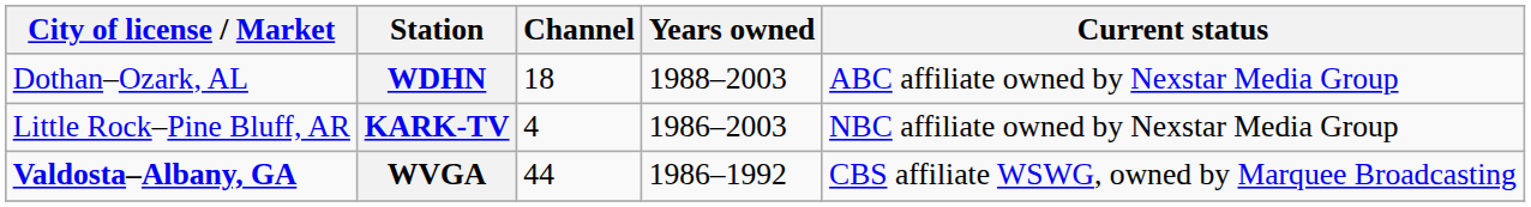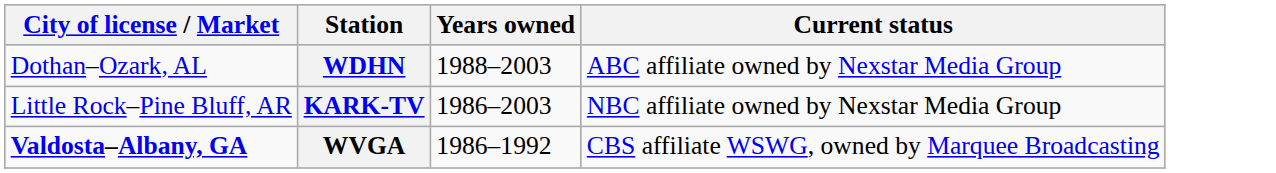 <table class="wikitable">
 <tr>
 <th scope="col"><a href='#'>City of license</a> / <a href='#'>Market</a></th>
 <th scope="col">Station</th>
-<th scope="col">Channel</th>
 <th scope="col">Years owned</th>
 <th scope="col">Current status</th>
 </tr>
 <tr>
 <td><a href='#'>Dothan</a>–<a href='#'>Ozark, AL</a></td>
 <th scope="row"><a href='#'>WDHN</a></th>
-<td>18</td>
 <td>1988–2003</td>
 <td><a href='#'>ABC</a> affiliate owned by <a href='#'>Nexstar Media Group</a></td>
 </tr>
 <tr>
 <td><a href='#'>Little Rock</a>–<a href='#'>Pine Bluff, AR</a></td>
 <th scope="row"><a href='#'>KARK-TV</a></th>
-<td>4</td>
 <td>1986–2003</td>
 <td><a href='#'>NBC</a> affiliate owned by Nexstar Media Group</td>
 </tr>
 <tr>
 <td><strong><a href='#'>Valdosta</a>–<a href='#'>Albany, GA</a></strong></td>
 <th scope="row">WVGA</th>
-<td>44</td>
 <td>1986–1992</td>
 <td><a href='#'>CBS</a> affiliate <a href='#'>WSWG</a>, owned by <a href='#'>Marquee Broadcasting</a></td>
 </tr>
 </table>
